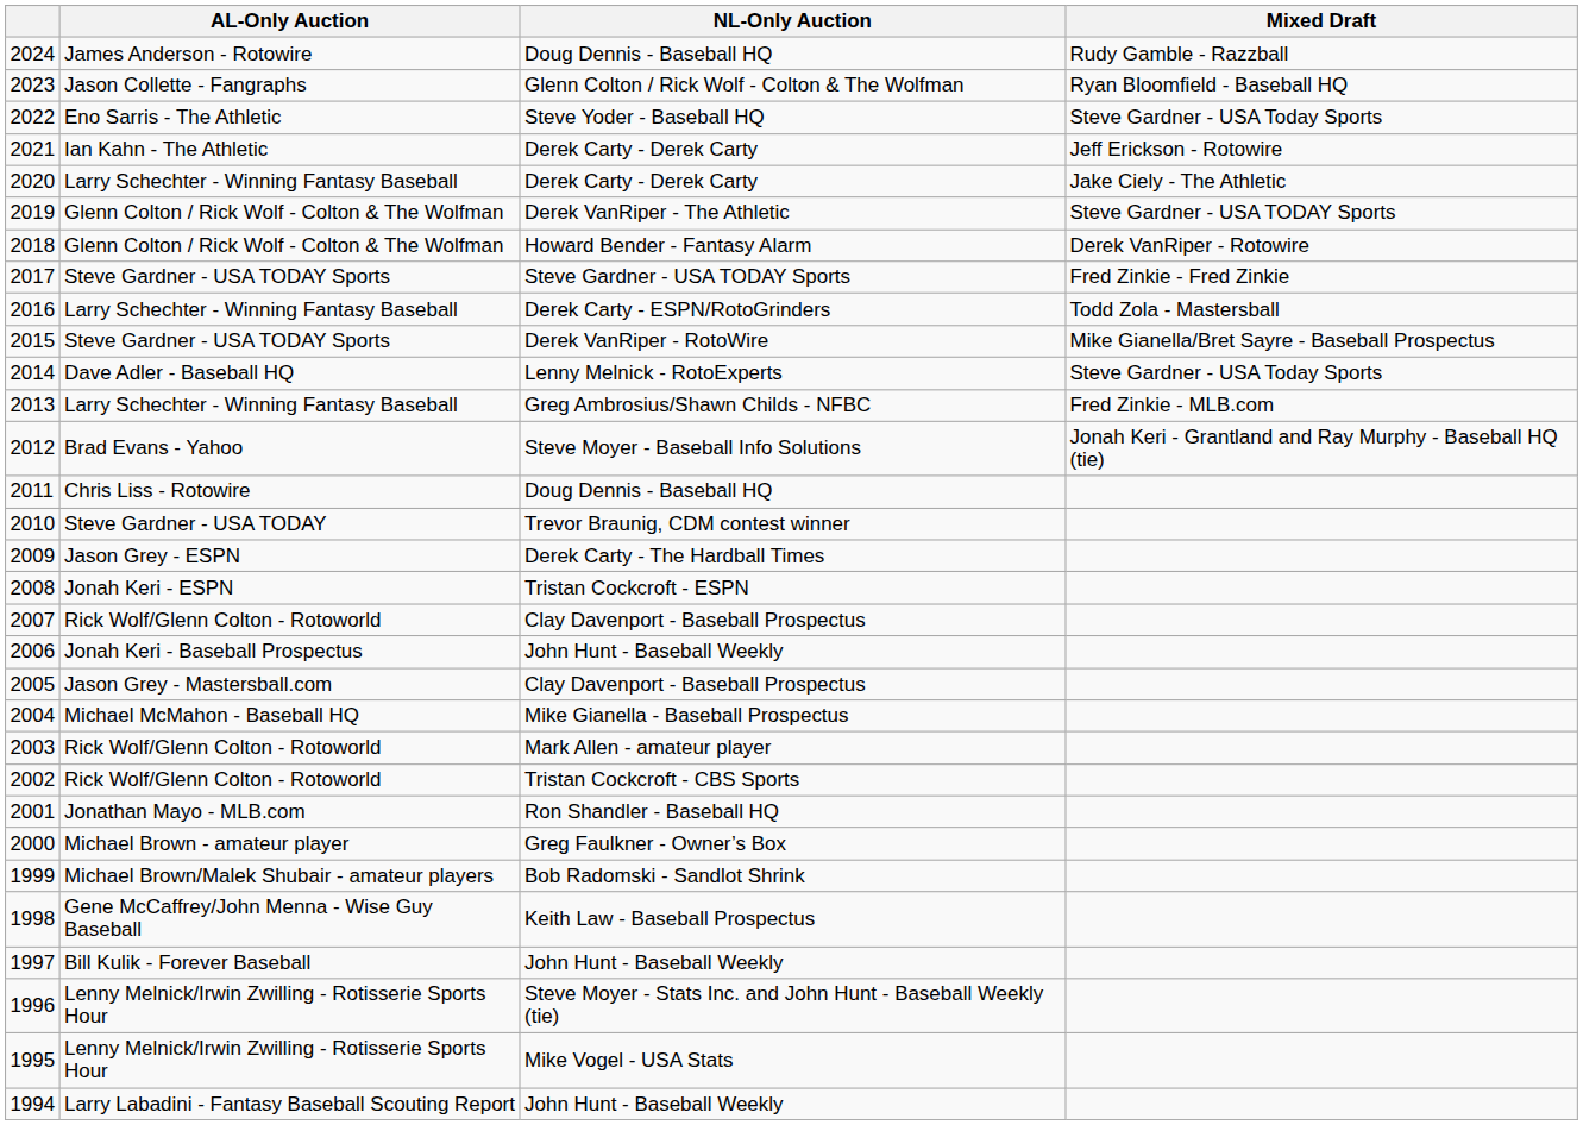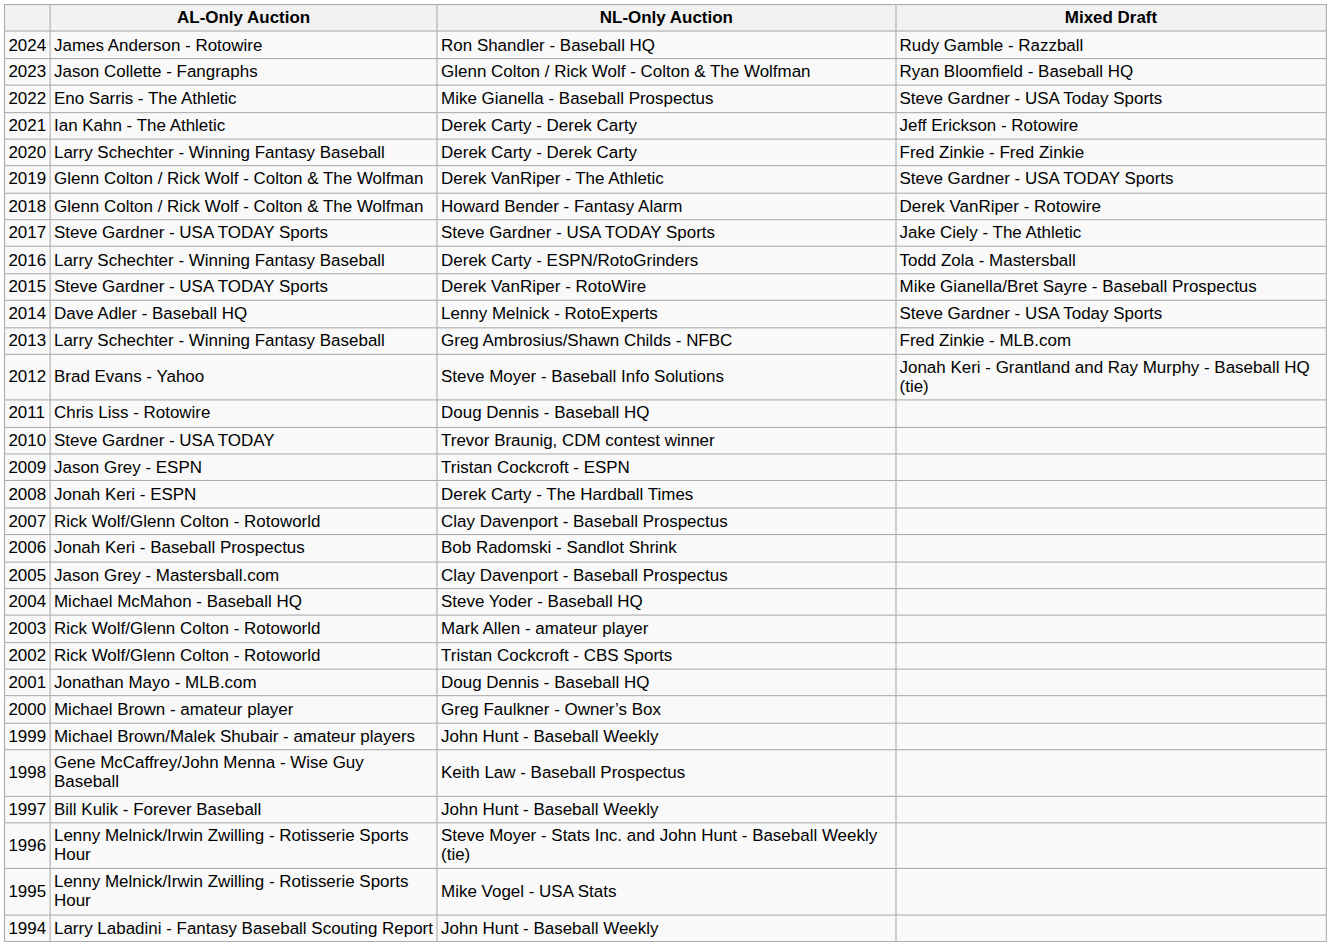 <table class="wikitable">
 <tr>
 <th></th>
 <th>AL-Only Auction</th>
 <th>NL-Only Auction</th>
 <th>Mixed Draft</th>
 </tr>
 <tr>
 <td>2024</td>
 <td>James Anderson - Rotowire</td>
-<td>Doug Dennis - Baseball HQ</td>
+<td>Ron Shandler - Baseball HQ</td>
 <td>Rudy Gamble - Razzball</td>
 </tr>
 <tr>
 <td>2023</td>
 <td>Jason Collette - Fangraphs</td>
 <td>Glenn Colton / Rick Wolf - Colton & The Wolfman</td>
 <td>Ryan Bloomfield - Baseball HQ</td>
 </tr>
 <tr>
 <td>2022</td>
 <td>Eno Sarris - The Athletic</td>
-<td>Steve Yoder - Baseball HQ</td>
+<td>Mike Gianella - Baseball Prospectus</td>
 <td>Steve Gardner - USA Today Sports</td>
 </tr>
 <tr>
 <td>2021</td>
 <td>Ian Kahn - The Athletic </td>
 <td>Derek Carty - Derek Carty</td>
 <td>Jeff Erickson  - Rotowire </td>
 </tr>
 <tr>
 <td>2020</td>
 <td>Larry Schechter - Winning Fantasy Baseball </td>
 <td>Derek Carty - Derek Carty</td>
-<td>Jake Ciely - The Athletic </td>
+<td>Fred Zinkie  - Fred Zinkie </td>
 </tr>
 <tr>
 <td>2019</td>
 <td>Glenn Colton / Rick Wolf - Colton & The Wolfman </td>
 <td>Derek VanRiper - The Athletic</td>
 <td>Steve Gardner - USA TODAY Sports </td>
 </tr>
 <tr>
 <td>2018</td>
 <td>Glenn Colton / Rick Wolf - Colton & The Wolfman </td>
 <td>Howard Bender - Fantasy Alarm </td>
 <td>Derek VanRiper - Rotowire </td>
 </tr>
 <tr>
 <td>2017</td>
 <td>Steve Gardner - USA TODAY Sports </td>
 <td>Steve Gardner - USA TODAY Sports </td>
-<td>Fred Zinkie  - Fred Zinkie </td>
+<td>Jake Ciely - The Athletic </td>
 </tr>
 <tr>
 <td>2016</td>
 <td>Larry Schechter - Winning Fantasy Baseball </td>
 <td>Derek Carty - ESPN/RotoGrinders </td>
 <td>Todd Zola - Mastersball </td>
 </tr>
 <tr>
 <td>2015</td>
 <td>Steve Gardner - USA TODAY Sports </td>
 <td>Derek VanRiper - RotoWire </td>
 <td>Mike Gianella/Bret Sayre - Baseball Prospectus </td>
 </tr>
 <tr>
 <td>2014</td>
 <td>Dave Adler - Baseball HQ </td>
 <td>Lenny Melnick - RotoExperts </td>
 <td>Steve Gardner - USA Today Sports</td>
 </tr>
 <tr>
 <td>2013</td>
 <td>Larry Schechter - Winning Fantasy Baseball </td>
 <td>Greg Ambrosius/Shawn Childs - NFBC </td>
 <td>Fred Zinkie - MLB.com </td>
 </tr>
 <tr>
 <td>2012</td>
 <td>Brad Evans - Yahoo </td>
 <td>Steve Moyer - Baseball Info Solutions </td>
 <td>Jonah Keri - Grantland and Ray Murphy - Baseball HQ (tie) </td>
 </tr>
 <tr>
 <td>2011</td>
 <td>Chris Liss - Rotowire </td>
 <td>Doug Dennis - Baseball HQ </td>
 <td></td>
 </tr>
 <tr>
 <td>2010</td>
 <td>Steve Gardner - USA TODAY </td>
 <td>Trevor Braunig, CDM contest winner</td>
 <td></td>
 </tr>
 <tr>
 <td>2009</td>
 <td>Jason Grey - ESPN </td>
-<td>Derek Carty - The Hardball Times </td>
+<td>Tristan Cockcroft - ESPN </td>
 <td></td>
 </tr>
 <tr>
 <td>2008</td>
 <td>Jonah Keri - ESPN </td>
-<td>Tristan Cockcroft - ESPN </td>
+<td>Derek Carty - The Hardball Times </td>
 <td></td>
 </tr>
 <tr>
 <td>2007</td>
 <td>Rick Wolf/Glenn Colton - Rotoworld </td>
 <td>Clay Davenport - Baseball Prospectus </td>
 <td></td>
 </tr>
 <tr>
 <td>2006</td>
 <td>Jonah Keri - Baseball Prospectus</td>
-<td>John Hunt - Baseball Weekly</td>
+<td>Bob Radomski - Sandlot Shrink</td>
 <td></td>
 </tr>
 <tr>
 <td>2005</td>
 <td>Jason Grey - Mastersball.com</td>
 <td>Clay Davenport - Baseball Prospectus </td>
 <td></td>
 </tr>
 <tr>
 <td>2004</td>
 <td>Michael McMahon - Baseball HQ</td>
-<td>Mike Gianella - Baseball Prospectus</td>
+<td>Steve Yoder - Baseball HQ</td>
 <td></td>
 </tr>
 <tr>
 <td>2003</td>
 <td>Rick Wolf/Glenn Colton - Rotoworld</td>
 <td>Mark Allen - amateur player</td>
 <td></td>
 </tr>
 <tr>
 <td>2002</td>
 <td>Rick Wolf/Glenn Colton - Rotoworld</td>
 <td>Tristan Cockcroft - CBS Sports</td>
 <td></td>
 </tr>
 <tr>
 <td>2001</td>
 <td>Jonathan Mayo - MLB.com</td>
-<td>Ron Shandler - Baseball HQ</td>
+<td>Doug Dennis - Baseball HQ</td>
 <td></td>
 </tr>
 <tr>
 <td>2000</td>
 <td>Michael Brown - amateur player</td>
 <td>Greg Faulkner - Owner’s Box</td>
 <td></td>
 </tr>
 <tr>
 <td>1999</td>
 <td>Michael Brown/Malek Shubair - amateur players</td>
-<td>Bob Radomski - Sandlot Shrink</td>
+<td>John Hunt - Baseball Weekly</td>
 <td></td>
 </tr>
 <tr>
 <td>1998</td>
 <td>Gene McCaffrey/John Menna - Wise Guy Baseball</td>
 <td>Keith Law - Baseball Prospectus</td>
 <td></td>
 </tr>
 <tr>
 <td>1997</td>
 <td>Bill Kulik - Forever Baseball</td>
 <td>John Hunt - Baseball Weekly</td>
 <td></td>
 </tr>
 <tr>
 <td>1996</td>
 <td>Lenny Melnick/Irwin Zwilling - Rotisserie Sports Hour</td>
 <td>Steve Moyer - Stats Inc. and John Hunt - Baseball Weekly (tie)</td>
 <td></td>
 </tr>
 <tr>
 <td>1995</td>
 <td>Lenny Melnick/Irwin Zwilling - Rotisserie Sports Hour</td>
 <td>Mike Vogel - USA Stats</td>
 <td></td>
 </tr>
 <tr>
 <td>1994</td>
 <td>Larry Labadini - Fantasy Baseball Scouting Report</td>
 <td>John Hunt - Baseball Weekly</td>
 <td></td>
 </tr>
 </table>
